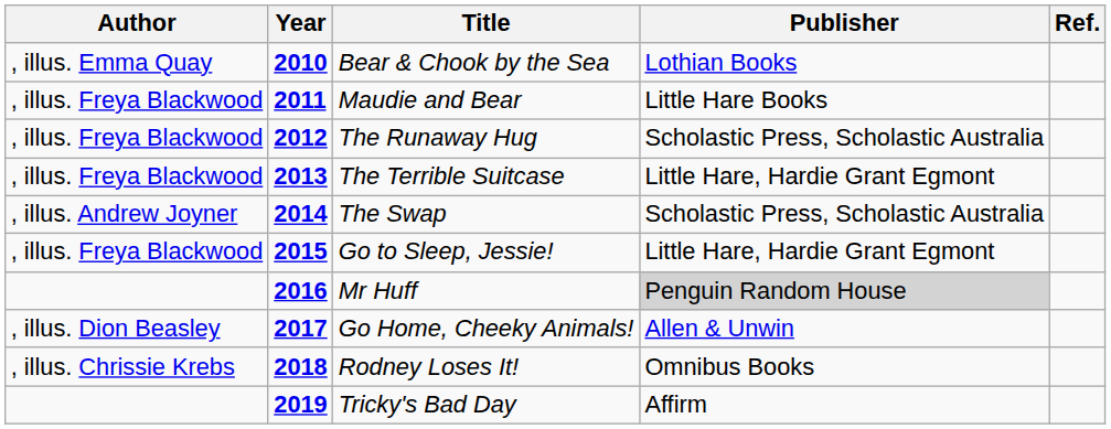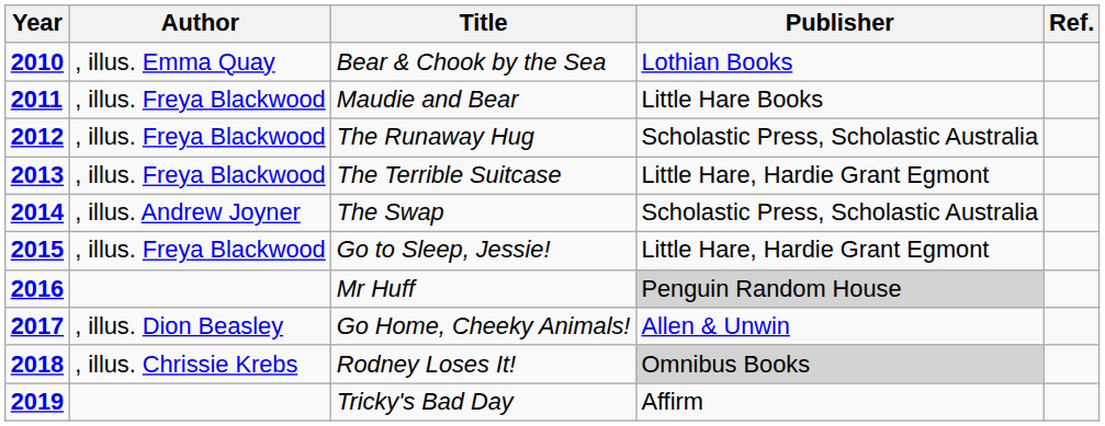 <table class="wikitable sortable mw-collapsible">
 <tr>
+<th>Year</th>
 <th>Author</th>
-<th>Year</th>
 <th>Title</th>
 <th>Publisher</th>
 <th>Ref.</th>
 </tr>
 <tr>
+<td><strong><a href='#'>2010</a></strong></td>
 <td>, illus. <a href='#'>Emma Quay</a></td>
-<td><strong><a href='#'>2010</a></strong></td>
 <td><em>Bear & Chook by the Sea</em></td>
 <td><a href='#'>Lothian Books</a></td>
 <td></td>
 </tr>
 <tr>
+<td><strong><a href='#'>2011</a></strong></td>
 <td>, illus. <a href='#'>Freya Blackwood</a></td>
-<td><strong><a href='#'>2011</a></strong></td>
 <td><em>Maudie and Bear</em></td>
 <td>Little Hare Books</td>
 <td></td>
 </tr>
 <tr>
+<td><strong><a href='#'>2012</a></strong></td>
 <td>, illus. <a href='#'>Freya Blackwood</a></td>
-<td><strong><a href='#'>2012</a></strong></td>
 <td><em>The Runaway Hug</em></td>
 <td>Scholastic Press, Scholastic Australia</td>
 <td></td>
 </tr>
 <tr>
+<td><strong><a href='#'>2013</a></strong></td>
 <td>, illus. <a href='#'>Freya Blackwood</a></td>
-<td><strong><a href='#'>2013</a></strong></td>
 <td><em>The Terrible Suitcase</em></td>
 <td>Little Hare, Hardie Grant Egmont</td>
 <td></td>
 </tr>
 <tr>
+<td><strong><a href='#'>2014</a></strong></td>
 <td>, illus. <a href='#'>Andrew Joyner</a></td>
-<td><strong><a href='#'>2014</a></strong></td>
 <td><em>The Swap</em></td>
 <td>Scholastic Press, Scholastic Australia</td>
 <td></td>
 </tr>
 <tr>
+<td><strong><a href='#'>2015</a></strong></td>
 <td>, illus. <a href='#'>Freya Blackwood</a></td>
-<td><strong><a href='#'>2015</a></strong></td>
 <td><em>Go to Sleep, Jessie!</em></td>
 <td>Little Hare, Hardie Grant Egmont</td>
 <td></td>
 </tr>
 <tr>
+<td><strong><a href='#'>2016</a></strong></td>
 <td></td>
-<td><strong><a href='#'>2016</a></strong></td>
 <td><em>Mr Huff</em></td>
 <td style="background: lightgrey;">Penguin Random House</td>
 <td></td>
 </tr>
 <tr>
+<td><strong><a href='#'>2017</a></strong></td>
 <td>, illus. <a href='#'>Dion Beasley</a></td>
-<td><strong><a href='#'>2017</a></strong></td>
 <td><em>Go Home, Cheeky Animals!</em></td>
 <td><a href='#'>Allen & Unwin</a></td>
 <td></td>
 </tr>
 <tr>
+<td><strong><a href='#'>2018</a></strong></td>
 <td>, illus. <a href='#'>Chrissie Krebs</a></td>
-<td><strong><a href='#'>2018</a></strong></td>
 <td><em>Rodney Loses It!</em></td>
-<td>Omnibus Books</td>
+<td style="background: lightgrey;">Omnibus Books</td>
 <td></td>
 </tr>
 <tr>
+<td><strong><a href='#'>2019</a></strong></td>
 <td></td>
-<td><strong><a href='#'>2019</a></strong></td>
 <td><em>Tricky's Bad Day</em></td>
 <td>Affirm</td>
 <td></td>
 </tr>
 </table>
